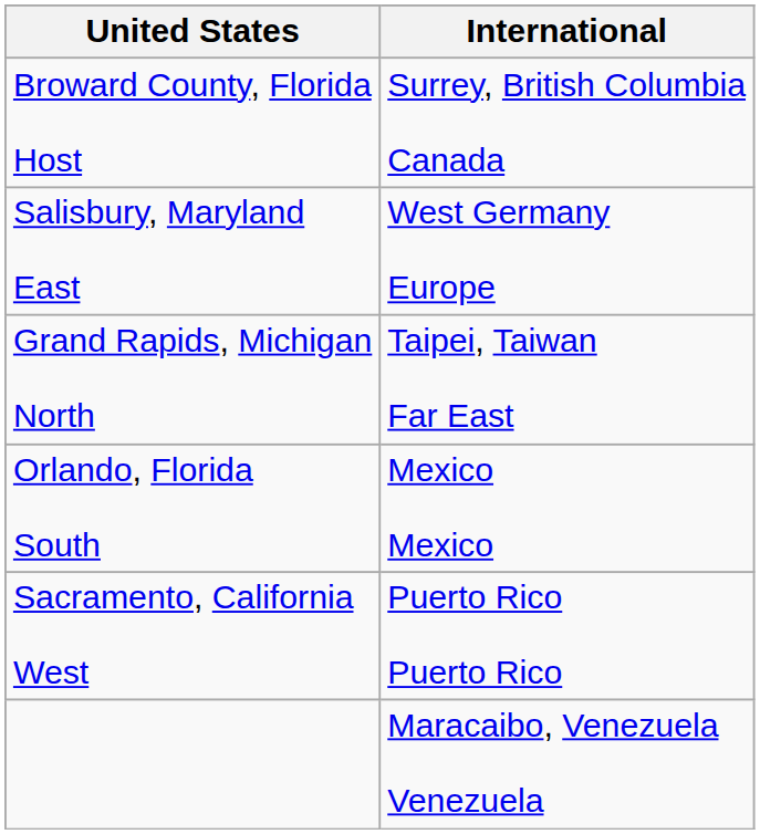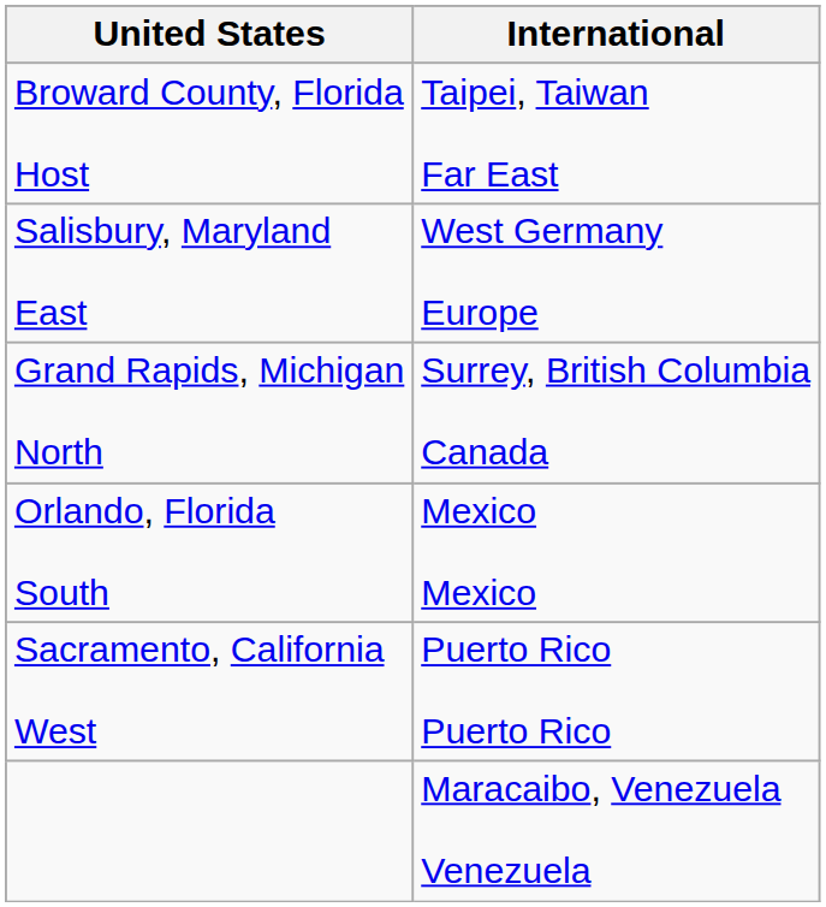 <table class="wikitable">
 <tr>
 <th>United States</th>
 <th>International</th>
 </tr>
 <tr>
 <td> <a href='#'>Broward County</a>, <a href='#'>Florida</a><br><br><a href='#'>Host</a></td>
-<td> <a href='#'>Surrey</a>, <a href='#'>British Columbia</a><br><br><a href='#'>Canada</a></td>
+<td> <a href='#'>Taipei</a>, <a href='#'>Taiwan</a><br><br><a href='#'>Far East</a></td>
 </tr>
 <tr>
 <td> <a href='#'>Salisbury</a>, <a href='#'>Maryland</a><br><br><a href='#'>East</a></td>
 <td> <a href='#'>West Germany</a><br><br><a href='#'>Europe</a></td>
 </tr>
 <tr>
 <td> <a href='#'>Grand Rapids</a>, <a href='#'>Michigan</a><br><br><a href='#'>North</a></td>
-<td> <a href='#'>Taipei</a>, <a href='#'>Taiwan</a><br><br><a href='#'>Far East</a></td>
+<td> <a href='#'>Surrey</a>, <a href='#'>British Columbia</a><br><br><a href='#'>Canada</a></td>
 </tr>
 <tr>
 <td> <a href='#'>Orlando</a>, <a href='#'>Florida</a><br><br><a href='#'>South</a></td>
 <td> <a href='#'>Mexico</a><br><br><a href='#'>Mexico</a></td>
 </tr>
 <tr>
 <td> <a href='#'>Sacramento</a>, <a href='#'>California</a><br><br><a href='#'>West</a></td>
 <td> <a href='#'>Puerto Rico</a><br><br><a href='#'>Puerto Rico</a></td>
 </tr>
 <tr>
 <td></td>
 <td> <a href='#'>Maracaibo</a>, <a href='#'>Venezuela</a><br><br><a href='#'>Venezuela</a></td>
 </tr>
 </table>
